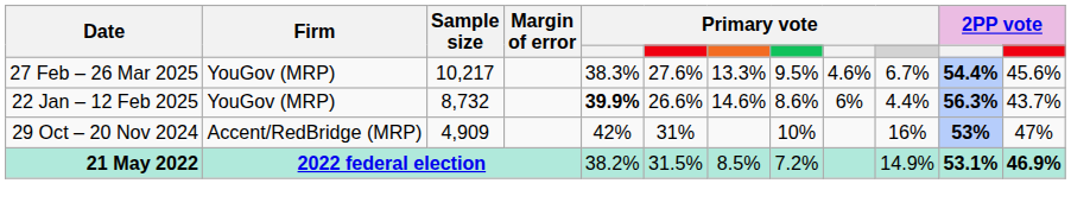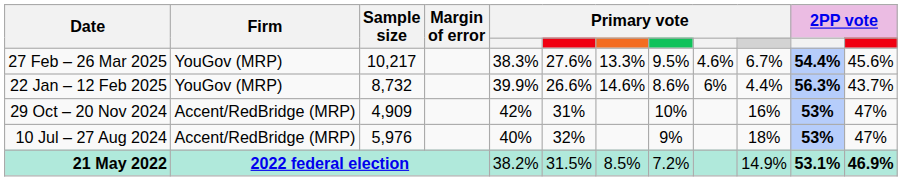 <table class="nowrap wikitable tpl-blanktable" style=text-align:center;font-size:90%>
 <tr>
 <th rowspan=2>Date</th>
 <th rowspan=2>Firm</th>
 <th rowspan=2>Sample<br>size</th>
 <th rowspan=2>Margin<br>of error</th>
 <th colspan=6>Primary vote</th>
 <th colspan=2 class=unsortable style=background:#ebbce3><a href='#'>2PP vote</a></th>
 </tr>
 <tr>
 <th style=background:></th>
 <th class="unsortable" style="background:#F00011"></th>
 <th class=unsortable style=background:#f36c21></th>
 <th class=unsortable style=background:#10C25B></th>
 <th class=unsortable style=background:></th>
 <th class=unsortable style=background:lightgray></th>
 <th style=background:></th>
 <th class="unsortable" style="background:#F00011"></th>
 </tr>
 <tr>
 <td align=right>27 Feb – 26 Mar 2025</td>
 <td align=left>YouGov (MRP)</td>
 <td>10,217</td>
 <td></td>
 <td>38.3%</td>
 <td>27.6%</td>
 <td>13.3%</td>
 <td>9.5%</td>
 <td>4.6%</td>
 <td>6.7%</td>
 <th style="background:#B6CDFB">54.4%</th>
 <td>45.6%</td>
 </tr>
 <tr>
 <td align=right>22 Jan – 12 Feb 2025</td>
 <td align=left>YouGov (MRP)</td>
 <td>8,732</td>
 <td></td>
-<td><strong>39.9%</strong></td>
+<td>39.9%</td>
 <td>26.6%</td>
 <td>14.6%</td>
 <td>8.6%</td>
 <td>6%</td>
 <td>4.4%</td>
 <th style="background:#B6CDFB">56.3%</th>
 <td>43.7%</td>
 </tr>
 <tr>
 <td align=right>29 Oct – 20 Nov 2024</td>
 <td align=left>Accent/RedBridge (MRP)</td>
 <td>4,909</td>
 <td></td>
 <td>42%</td>
 <td>31%</td>
 <td></td>
 <td>10%</td>
 <td></td>
 <td>16%</td>
 <th style="background:#B6CDFB">53%</th>
 <td>47%</td>
 </tr>
+<tr>
+<td align=right>10 Jul – 27 Aug 2024</td>
+<td align=left>Accent/RedBridge (MRP)</td>
+<td>5,976</td>
+<td></td>
+<td>40%</td>
+<td>32%</td>
+<td></td>
+<td>9%</td>
+<td></td>
+<td>18%</td>
+<th style="background:#B6CDFB">53%</th>
+<td>47%</td>
+</tr>
 <tr style=background:#b0e9db>
 <td style=text-align:right data-sort-value=21-May-2022><strong>21 May 2022</strong></td>
 <td colspan=3 style=text-align:center><strong><a href='#'>2022 federal election</a></strong></td>
 <td>38.2%</td>
 <td>31.5%</td>
 <td>8.5%</td>
 <td>7.2%</td>
 <td></td>
 <td>14.9%</td>
 <td><strong>53.1%</strong></td>
 <td><strong>46.9%</strong></td>
 </tr>
 </table>
